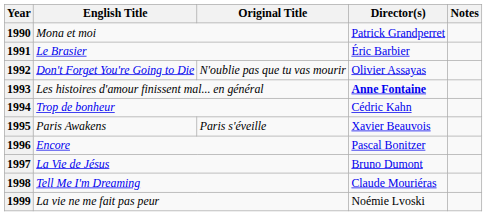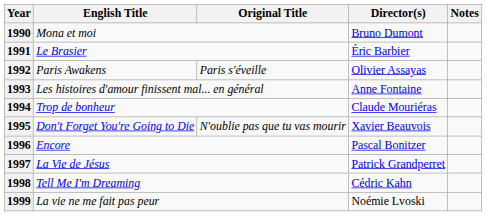 <table class="wikitable">
 <tr>
 <th>Year</th>
 <th>English Title</th>
 <th>Original Title</th>
 <th>Director(s)</th>
 <th>Notes</th>
 </tr>
 <tr>
 <th>1990</th>
 <td colspan="2"><em>Mona et moi</em></td>
-<td><a href='#'>Patrick Grandperret</a></td>
+<td><a href='#'>Bruno Dumont</a></td>
 <td></td>
 </tr>
 <tr>
 <th>1991</th>
 <td colspan="2"><em><a href='#'>Le Brasier</a></em></td>
 <td><a href='#'>Éric Barbier</a></td>
 <td></td>
 </tr>
 <tr>
 <th>1992</th>
-<td><em><a href='#'>Don't Forget You're Going to Die</a></em></td>
-<td><em>N'oublie pas que tu vas mourir</em></td>
+<td><em>Paris Awakens</em></td>
+<td><em>Paris s'éveille</em></td>
 <td><a href='#'>Olivier Assayas</a></td>
 <td></td>
 </tr>
 <tr>
 <th>1993</th>
 <td colspan="2"><em>Les histoires d'amour finissent mal... en général</em></td>
-<td><strong><a href='#'>Anne Fontaine</a></strong></td>
+<td><a href='#'>Anne Fontaine</a></td>
 <td></td>
 </tr>
 <tr>
 <th>1994</th>
 <td colspan="2"><em><a href='#'>Trop de bonheur</a></em></td>
-<td><a href='#'>Cédric Kahn</a></td>
+<td><a href='#'>Claude Mouriéras</a></td>
 <td></td>
 </tr>
 <tr>
 <th>1995</th>
-<td><em>Paris Awakens</em></td>
-<td><em>Paris s'éveille</em></td>
+<td><em><a href='#'>Don't Forget You're Going to Die</a></em></td>
+<td><em>N'oublie pas que tu vas mourir</em></td>
 <td><a href='#'>Xavier Beauvois</a></td>
 <td></td>
 </tr>
 <tr>
 <th>1996</th>
 <td colspan="2"><em><a href='#'>Encore</a></em></td>
 <td><a href='#'>Pascal Bonitzer</a></td>
 <td></td>
 </tr>
 <tr>
 <th>1997</th>
 <td colspan="2"><em><a href='#'>La Vie de Jésus</a></em></td>
-<td><a href='#'>Bruno Dumont</a></td>
+<td><a href='#'>Patrick Grandperret</a></td>
 <td></td>
 </tr>
 <tr>
 <th>1998</th>
 <td colspan="2"><em><a href='#'>Tell Me I'm Dreaming</a></em></td>
-<td><a href='#'>Claude Mouriéras</a></td>
+<td><a href='#'>Cédric Kahn</a></td>
 <td></td>
 </tr>
 <tr>
 <th>1999</th>
 <td colspan="2"><em>La vie ne me fait pas peur</em></td>
 <td>Noémie Lvoski</td>
 <td></td>
 </tr>
 </table>
